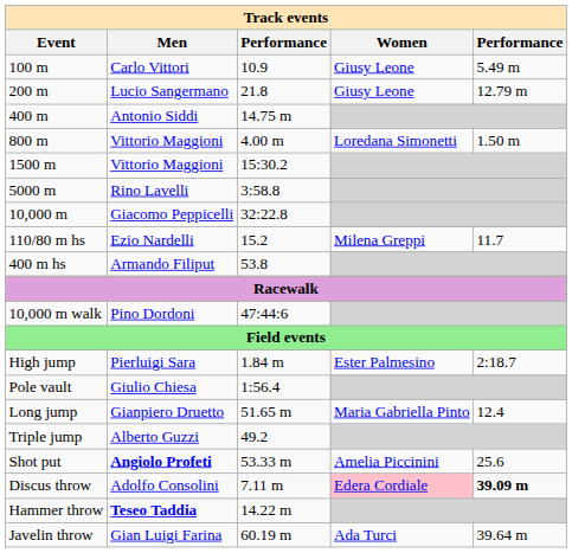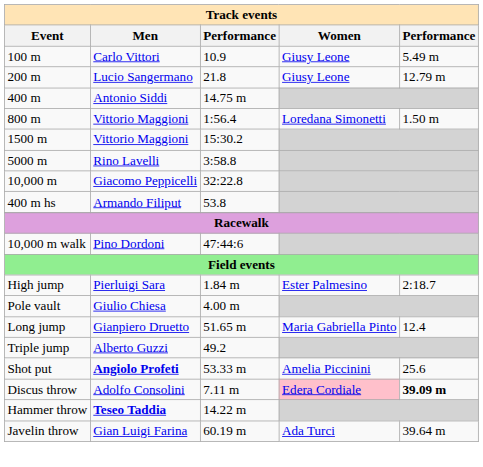 <table class="wikitable" width= style="font-size:100%; text-align:center;">
 <tr bgcolor=moccasin>
 <td align=center colspan=5><strong>Track events</strong></td>
 </tr>
 <tr>
 <th>Event</th>
 <th>Men</th>
 <th>Performance</th>
 <th>Women</th>
 <th>Performance</th>
 </tr>
 <tr>
 <td>100 m</td>
 <td align=left><a href='#'>Carlo Vittori</a></td>
 <td>10.9</td>
 <td align=left><a href='#'>Giusy Leone</a></td>
 <td>5.49 m</td>
 </tr>
 <tr>
 <td>200 m</td>
 <td align=left><a href='#'>Lucio Sangermano</a></td>
 <td>21.8</td>
 <td align=left><a href='#'>Giusy Leone</a></td>
 <td>12.79 m</td>
 </tr>
 <tr>
 <td>400 m</td>
 <td align=left><a href='#'>Antonio Siddi</a></td>
 <td>14.75 m</td>
 <td align=left bgcolor=lightgrey colspan=2></td>
 </tr>
 <tr>
 <td>800 m</td>
 <td align=left><a href='#'>Vittorio Maggioni</a></td>
-<td>4.00 m</td>
+<td>1:56.4</td>
 <td align=left><a href='#'>Loredana Simonetti</a></td>
 <td>1.50 m</td>
 </tr>
 <tr>
 <td>1500 m</td>
 <td align=left><a href='#'>Vittorio Maggioni</a></td>
 <td>15:30.2</td>
 <td align=left bgcolor=lightgrey colspan=2></td>
 </tr>
 <tr>
 <td>5000 m</td>
 <td align=left><a href='#'>Rino Lavelli</a></td>
 <td>3:58.8</td>
 <td align=left bgcolor=lightgrey colspan=2></td>
 </tr>
 <tr>
 <td>10,000 m</td>
 <td align=left><a href='#'>Giacomo Peppicelli</a></td>
 <td>32:22.8</td>
 <td align=left bgcolor=lightgrey colspan=2></td>
-</tr>
-<tr>
-<td>110/80 m hs</td>
-<td align=left><a href='#'>Ezio Nardelli</a></td>
-<td>15.2</td>
-<td align=left><a href='#'>Milena Greppi</a></td>
-<td>11.7</td>
 </tr>
 <tr>
 <td>400 m hs</td>
 <td align=left><a href='#'>Armando Filiput</a></td>
 <td>53.8</td>
 <td align=left bgcolor=lightgrey colspan=2></td>
 </tr>
 <tr>
 </tr>
 <tr bgcolor=plum>
 <td align=center colspan=5><strong>Racewalk</strong></td>
 </tr>
 <tr>
 <td>10,000 m walk</td>
 <td align=left><a href='#'>Pino Dordoni</a></td>
 <td>47:44:6</td>
 <td align=left bgcolor=lightgrey colspan=2></td>
 </tr>
 <tr bgcolor=lightgreen>
 <td align=center colspan=5><strong>Field events</strong></td>
 </tr>
 <tr>
 <td>High jump</td>
 <td align=left><a href='#'>Pierluigi Sara</a></td>
 <td>1.84 m</td>
 <td align=left><a href='#'>Ester Palmesino</a></td>
 <td>2:18.7 </td>
 </tr>
 <tr>
 <td>Pole vault</td>
 <td align=left><a href='#'>Giulio Chiesa</a></td>
-<td>1:56.4</td>
+<td>4.00 m</td>
 <td align=left bgcolor=lightgrey colspan=2></td>
 </tr>
 <tr>
 <td>Long jump</td>
 <td align=left><a href='#'>Gianpiero Druetto</a></td>
 <td>51.65 m</td>
 <td align=left><a href='#'>Maria Gabriella Pinto</a></td>
 <td>12.4</td>
 </tr>
 <tr>
 <td>Triple jump</td>
 <td align=left><a href='#'>Alberto Guzzi</a></td>
 <td>49.2</td>
 <td align=left bgcolor=lightgrey colspan=2></td>
 </tr>
 <tr>
 <td>Shot put</td>
 <td align=left><strong><a href='#'>Angiolo Profeti</a></strong></td>
 <td>53.33 m</td>
 <td align=left><a href='#'>Amelia Piccinini</a></td>
 <td>25.6</td>
 </tr>
 <tr>
 <td>Discus throw</td>
 <td align=left><a href='#'>Adolfo Consolini</a></td>
 <td>7.11 m</td>
 <td align=left style="background: pink;"><a href='#'>Edera Cordiale</a></td>
 <td><strong>39.09 m</strong></td>
 </tr>
 <tr>
 <td>Hammer throw</td>
 <td align=left><strong><a href='#'>Teseo Taddia</a></strong></td>
 <td>14.22 m</td>
 <td align=left bgcolor=lightgrey colspan=2></td>
 </tr>
 <tr>
 <td>Javelin throw</td>
 <td align=left><a href='#'>Gian Luigi Farina</a></td>
 <td>60.19 m</td>
 <td align=left><a href='#'>Ada Turci</a></td>
 <td>39.64 m</td>
 </tr>
 </table>
